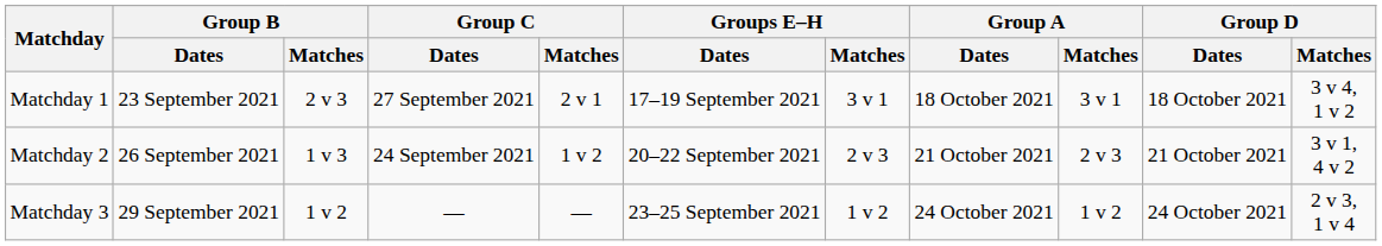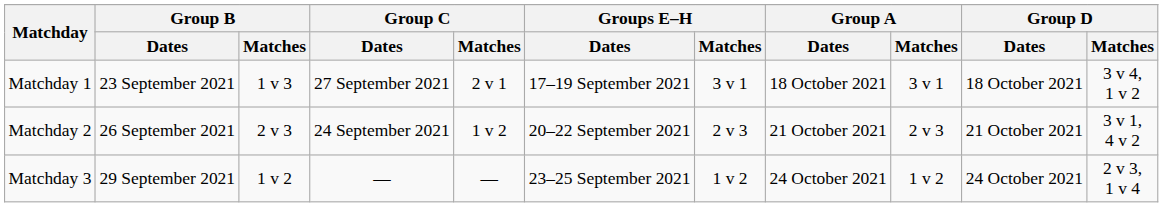 <table class="wikitable" style="text-align:center">
 <tr>
 </tr>
 <tr>
 <th rowspan=2>Matchday</th>
 <th colspan=2>Group B</th>
 <th colspan=2>Group C</th>
 <th colspan=2>Groups E–H</th>
 <th colspan=2>Group A</th>
 <th colspan=2>Group D</th>
 </tr>
 <tr>
 <th>Dates</th>
 <th>Matches</th>
 <th>Dates</th>
 <th>Matches</th>
 <th>Dates</th>
 <th>Matches</th>
 <th>Dates</th>
 <th>Matches</th>
 <th>Dates</th>
 <th>Matches</th>
 </tr>
 <tr>
 <td>Matchday 1</td>
 <td>23 September 2021</td>
-<td>2 v 3</td>
+<td>1 v 3</td>
 <td>27 September 2021</td>
 <td>2 v 1</td>
 <td>17–19 September 2021</td>
 <td>3 v 1</td>
 <td>18 October 2021</td>
 <td>3 v 1</td>
 <td>18 October 2021</td>
 <td>3 v 4,<br>1 v 2</td>
 </tr>
 <tr>
 <td>Matchday 2</td>
 <td>26 September 2021</td>
-<td>1 v 3</td>
+<td>2 v 3</td>
 <td>24 September 2021</td>
 <td>1 v 2</td>
 <td>20–22 September 2021</td>
 <td>2 v 3</td>
 <td>21 October 2021</td>
 <td>2 v 3</td>
 <td>21 October 2021</td>
 <td>3 v 1,<br>4 v 2</td>
 </tr>
 <tr>
 <td>Matchday 3</td>
 <td>29 September 2021</td>
 <td>1 v 2</td>
 <td>—</td>
 <td>—</td>
 <td>23–25 September 2021</td>
 <td>1 v 2</td>
 <td>24 October 2021</td>
 <td>1 v 2</td>
 <td>24 October 2021</td>
 <td>2 v 3,<br>1 v 4</td>
 </tr>
 </table>
